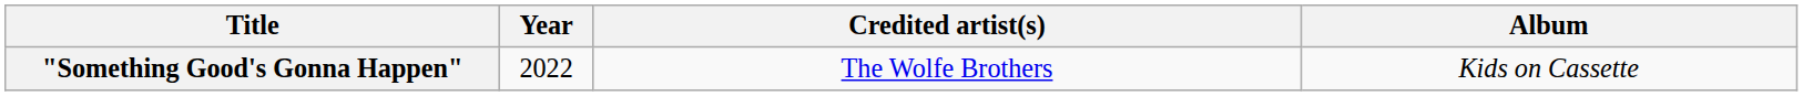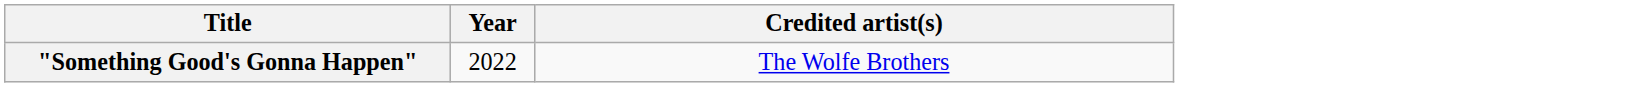 <table class="wikitable plainrowheaders" style="text-align:center;">
 <tr>
 <th scope="col" style="width:18em;">Title</th>
 <th scope="col" style="width:3em;">Year</th>
 <th scope="col" style="width:26em;">Credited artist(s)</th>
-<th scope="col" style="width:18em;">Album</th>
 </tr>
 <tr>
 <th scope="row">"Something Good's Gonna Happen"</th>
 <td>2022</td>
 <td><a href='#'>The Wolfe Brothers</a><br> </td>
-<td><em>Kids on Cassette</em></td>
 </tr>
 </table>
